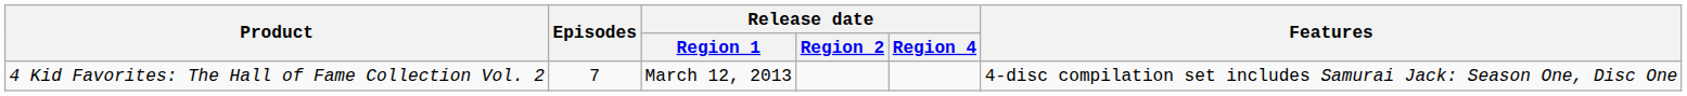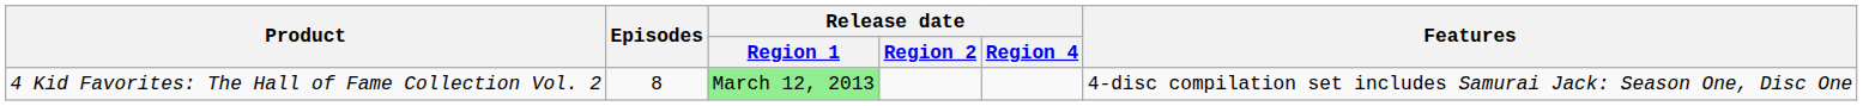 <table class="wikitable" style="text-align:center">
 <tr>
 <th rowspan="2">Product</th>
 <th rowspan="2">Episodes</th>
 <th colspan="3">Release date</th>
 <th rowspan="2">Features</th>
 </tr>
 <tr>
 <th><a href='#'>Region 1</a></th>
 <th><a href='#'>Region 2</a></th>
 <th><a href='#'>Region 4</a></th>
 </tr>
 <tr>
 <td><em>4 Kid Favorites: The Hall of Fame Collection Vol. 2</em></td>
-<td>7</td>
-<td>March 12, 2013</td>
+<td>8</td>
+<td style="background: lightgreen;">March 12, 2013</td>
 <td></td>
 <td></td>
 <td>4-disc compilation set includes <em>Samurai Jack: Season One, Disc One</em></td>
 </tr>
 </table>
